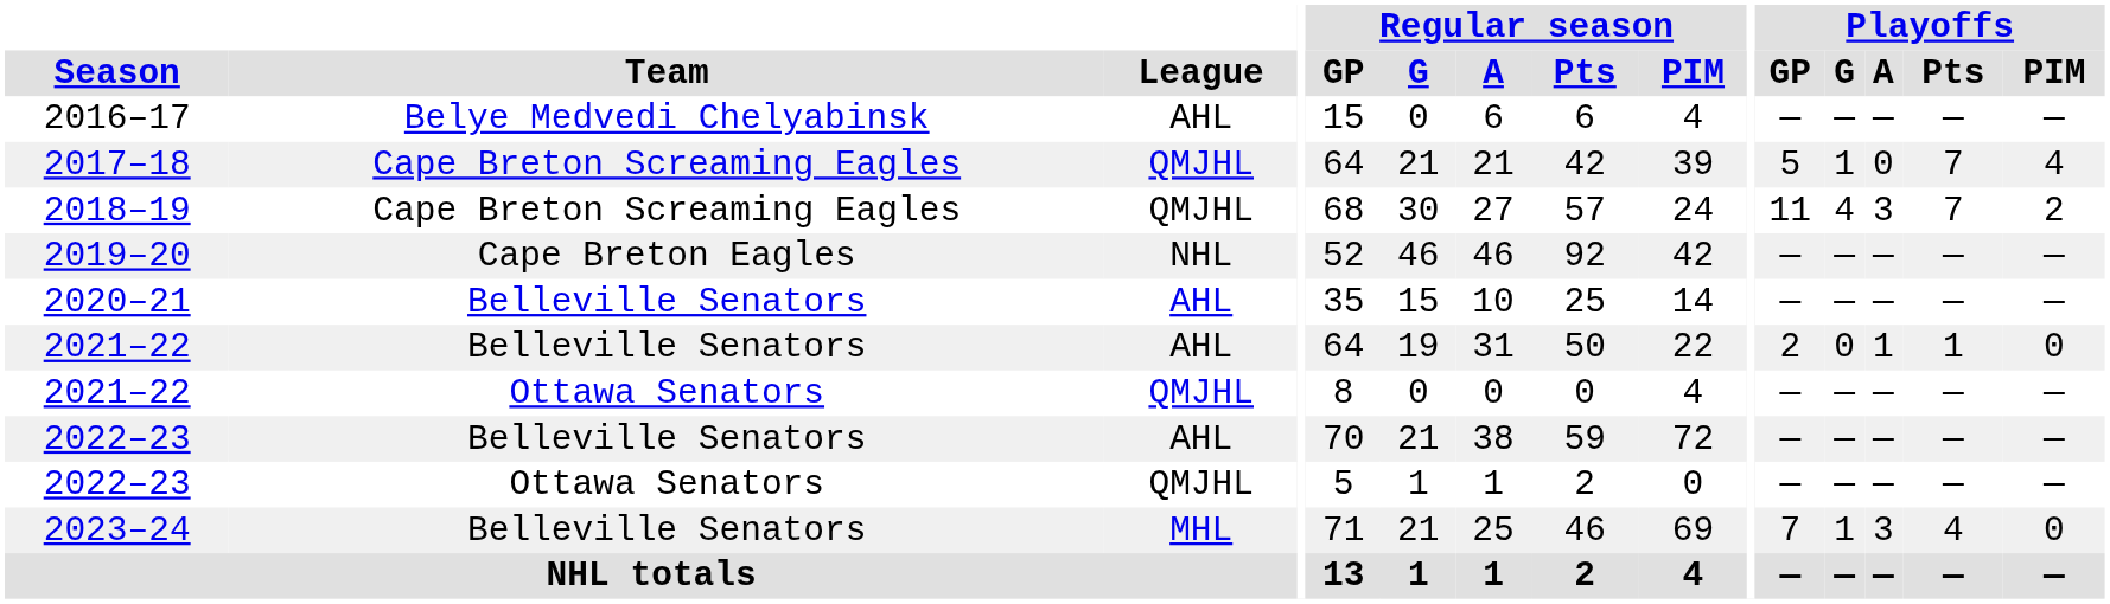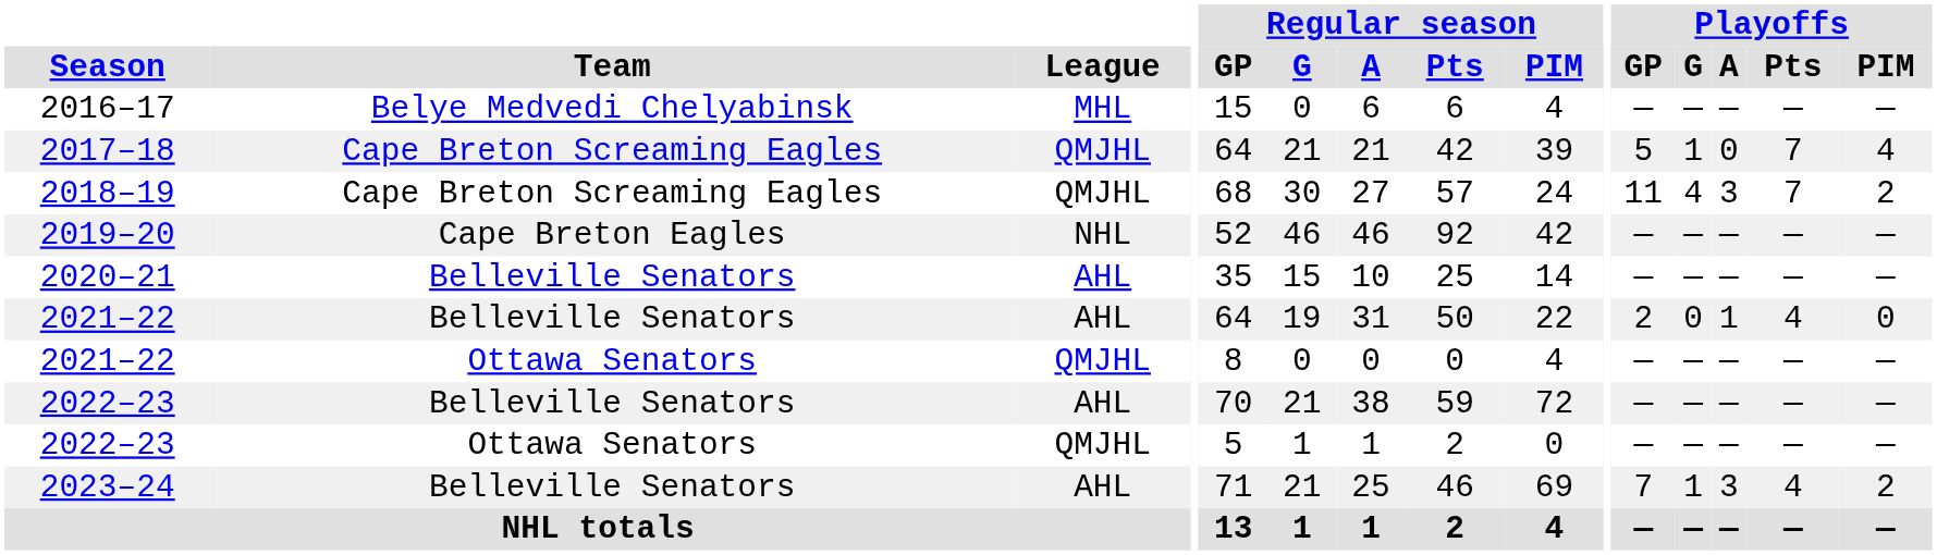 <table border="0" cellpadding="1" cellspacing="0" style="text-align:center; width:60em">
 <tr bgcolor="#e0e0e0">
 <th colspan="3" bgcolor="#ffffff"></th>
 <th rowspan="99" bgcolor="#ffffff"></th>
 <th colspan="5"><a href='#'>Regular season</a></th>
 <th rowspan="99" bgcolor="#ffffff"></th>
 <th colspan="5"><a href='#'>Playoffs</a></th>
 </tr>
 <tr bgcolor="#e0e0e0">
 <th><a href='#'>Season</a></th>
 <th>Team</th>
 <th>League</th>
 <th>GP</th>
 <th><a href='#'>G</a></th>
 <th><a href='#'>A</a></th>
 <th><a href='#'>Pts</a></th>
 <th><a href='#'>PIM</a></th>
 <th>GP</th>
 <th>G</th>
 <th>A</th>
 <th>Pts</th>
 <th>PIM</th>
 </tr>
 <tr>
 <td>2016–17</td>
 <td><a href='#'>Belye Medvedi Chelyabinsk</a></td>
-<td>AHL</td>
+<td><a href='#'>MHL</a></td>
 <td>15</td>
 <td>0</td>
 <td>6</td>
 <td>6</td>
 <td>4</td>
 <td>—</td>
 <td>—</td>
 <td>—</td>
 <td>—</td>
 <td>—</td>
 </tr>
 <tr bgcolor="#f0f0f0">
 <td><a href='#'>2017–18</a></td>
 <td><a href='#'>Cape Breton Screaming Eagles</a></td>
 <td><a href='#'>QMJHL</a></td>
 <td>64</td>
 <td>21</td>
 <td>21</td>
 <td>42</td>
 <td>39</td>
 <td>5</td>
 <td>1</td>
 <td>0</td>
 <td>7</td>
 <td>4</td>
 </tr>
 <tr>
 <td><a href='#'>2018–19</a></td>
 <td>Cape Breton Screaming Eagles</td>
 <td>QMJHL</td>
 <td>68</td>
 <td>30</td>
 <td>27</td>
 <td>57</td>
 <td>24</td>
 <td>11</td>
 <td>4</td>
 <td>3</td>
 <td>7</td>
 <td>2</td>
 </tr>
 <tr bgcolor="#f0f0f0">
 <td><a href='#'>2019–20</a></td>
 <td>Cape Breton Eagles</td>
 <td>NHL</td>
 <td>52</td>
 <td>46</td>
 <td>46</td>
 <td>92</td>
 <td>42</td>
 <td>—</td>
 <td>—</td>
 <td>—</td>
 <td>—</td>
 <td>—</td>
 </tr>
 <tr>
 <td><a href='#'>2020–21</a></td>
 <td><a href='#'>Belleville Senators</a></td>
 <td><a href='#'>AHL</a></td>
 <td>35</td>
 <td>15</td>
 <td>10</td>
 <td>25</td>
 <td>14</td>
 <td>—</td>
 <td>—</td>
 <td>—</td>
 <td>—</td>
 <td>—</td>
 </tr>
 <tr bgcolor="#f0f0f0">
 <td><a href='#'>2021–22</a></td>
 <td>Belleville Senators</td>
 <td>AHL</td>
 <td>64</td>
 <td>19</td>
 <td>31</td>
 <td>50</td>
 <td>22</td>
 <td>2</td>
 <td>0</td>
 <td>1</td>
-<td>1</td>
+<td>4</td>
 <td>0</td>
 </tr>
 <tr>
 <td><a href='#'>2021–22</a></td>
 <td><a href='#'>Ottawa Senators</a></td>
 <td><a href='#'>QMJHL</a></td>
 <td>8</td>
 <td>0</td>
 <td>0</td>
 <td>0</td>
 <td>4</td>
 <td>—</td>
 <td>—</td>
 <td>—</td>
 <td>—</td>
 <td>—</td>
 </tr>
 <tr bgcolor="#f0f0f0">
 <td><a href='#'>2022–23</a></td>
 <td>Belleville Senators</td>
 <td>AHL</td>
 <td>70</td>
 <td>21</td>
 <td>38</td>
 <td>59</td>
 <td>72</td>
 <td>—</td>
 <td>—</td>
 <td>—</td>
 <td>—</td>
 <td>—</td>
 </tr>
 <tr>
 <td><a href='#'>2022–23</a></td>
 <td>Ottawa Senators</td>
 <td>QMJHL</td>
 <td>5</td>
 <td>1</td>
 <td>1</td>
 <td>2</td>
 <td>0</td>
 <td>—</td>
 <td>—</td>
 <td>—</td>
 <td>—</td>
 <td>—</td>
 </tr>
 <tr bgcolor="#f0f0f0">
 <td><a href='#'>2023–24</a></td>
 <td>Belleville Senators</td>
-<td><a href='#'>MHL</a></td>
+<td>AHL</td>
 <td>71</td>
 <td>21</td>
 <td>25</td>
 <td>46</td>
 <td>69</td>
 <td>7</td>
 <td>1</td>
 <td>3</td>
 <td>4</td>
-<td>0</td>
+<td>2</td>
 </tr>
 <tr bgcolor="#e0e0e0">
 <th colspan="3">NHL totals</th>
 <th>13</th>
 <th>1</th>
 <th>1</th>
 <th>2</th>
 <th>4</th>
 <th>—</th>
 <th>—</th>
 <th>—</th>
 <th>—</th>
 <th>—</th>
 </tr>
 </table>
